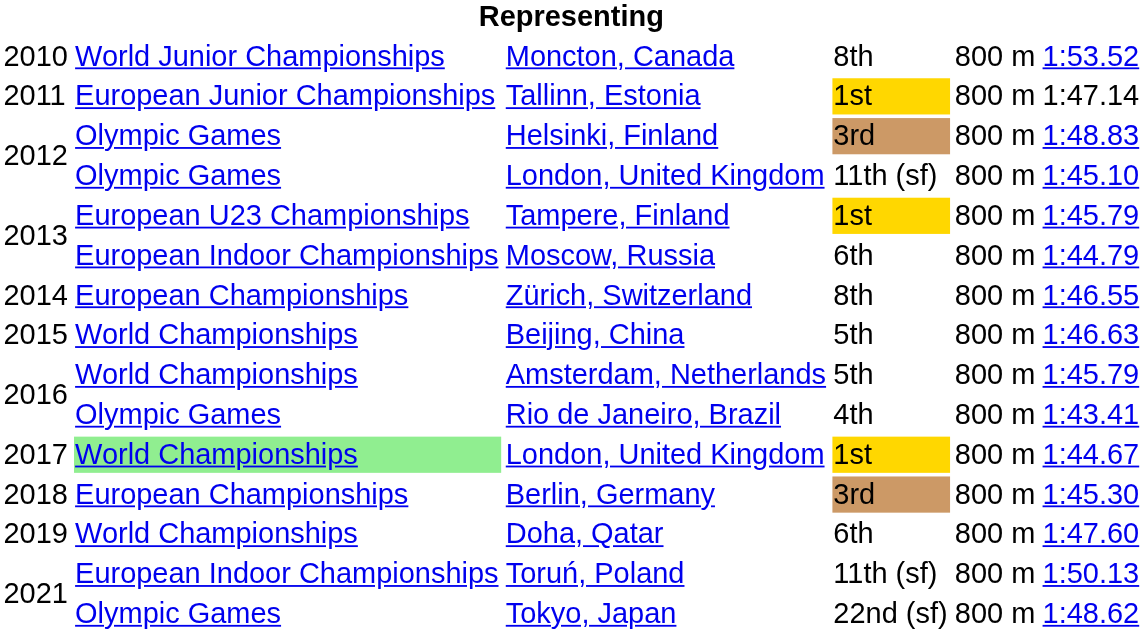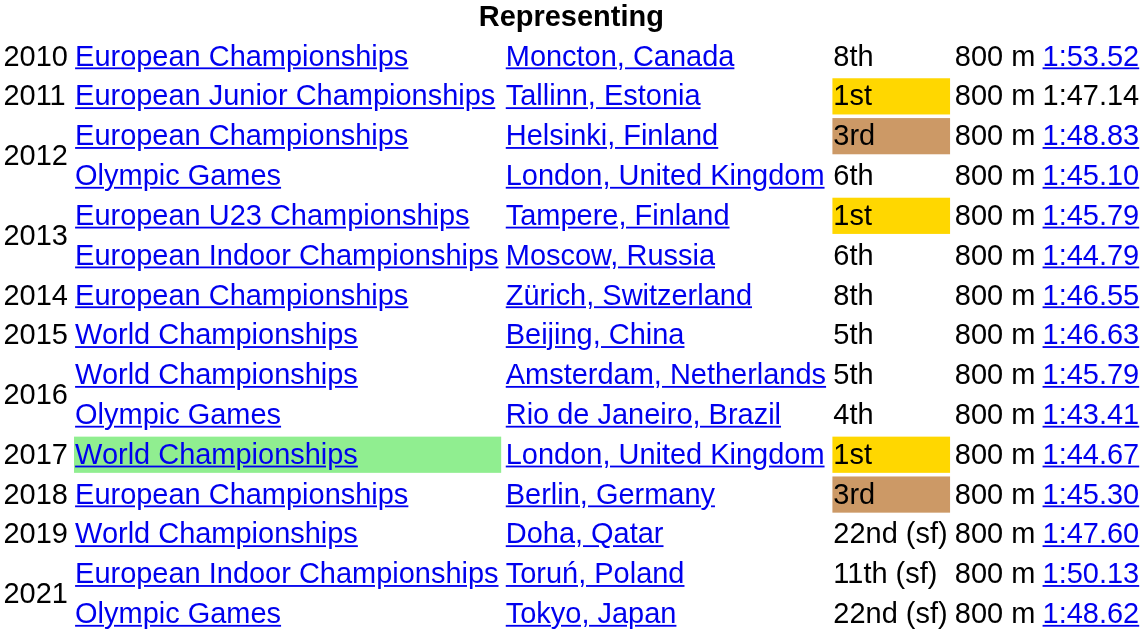 <table>
 <tr>
 <th colspan="6">Representing </th>
 </tr>
 <tr>
 <td>2010</td>
-<td><a href='#'>World Junior Championships</a></td>
+<td><a href='#'>European Championships</a></td>
 <td><a href='#'>Moncton, Canada</a></td>
 <td>8th</td>
 <td>800 m</td>
 <td><a href='#'>1:53.52</a></td>
 </tr>
 <tr>
 <td>2011</td>
 <td><a href='#'>European Junior Championships</a></td>
 <td><a href='#'>Tallinn, Estonia</a></td>
 <td bgcolor=gold>1st</td>
 <td>800 m</td>
 <td>1:47.14</td>
 </tr>
 <tr>
 <td rowspan=2>2012</td>
-<td><a href='#'>Olympic Games</a></td>
+<td><a href='#'>European Championships</a></td>
 <td><a href='#'>Helsinki, Finland</a></td>
 <td bgcolor=cc9966>3rd</td>
 <td>800 m</td>
 <td><a href='#'>1:48.83</a></td>
 </tr>
 <tr>
 <td><a href='#'>Olympic Games</a></td>
 <td><a href='#'>London, United Kingdom</a></td>
-<td>11th (sf)</td>
+<td>6th</td>
 <td>800 m</td>
 <td><a href='#'>1:45.10</a></td>
 </tr>
 <tr>
 <td rowspan=2>2013</td>
 <td><a href='#'>European U23 Championships</a></td>
 <td><a href='#'>Tampere, Finland</a></td>
 <td bgcolor=gold>1st</td>
 <td>800 m</td>
 <td><a href='#'>1:45.79</a></td>
 </tr>
 <tr>
 <td><a href='#'>European Indoor Championships</a></td>
 <td><a href='#'>Moscow, Russia</a></td>
 <td>6th</td>
 <td>800 m</td>
 <td><a href='#'>1:44.79</a></td>
 </tr>
 <tr>
 <td>2014</td>
 <td><a href='#'>European Championships</a></td>
 <td><a href='#'>Zürich, Switzerland</a></td>
 <td>8th</td>
 <td>800 m</td>
 <td><a href='#'>1:46.55</a></td>
 </tr>
 <tr>
 <td>2015</td>
 <td><a href='#'>World Championships</a></td>
 <td><a href='#'>Beijing, China</a></td>
 <td>5th</td>
 <td>800 m</td>
 <td><a href='#'>1:46.63</a></td>
 </tr>
 <tr>
 <td rowspan=2>2016</td>
 <td><a href='#'>World Championships</a></td>
 <td><a href='#'>Amsterdam, Netherlands</a></td>
 <td>5th</td>
 <td>800 m</td>
 <td><a href='#'>1:45.79</a></td>
 </tr>
 <tr>
 <td><a href='#'>Olympic Games</a></td>
 <td><a href='#'>Rio de Janeiro, Brazil</a></td>
 <td>4th</td>
 <td>800 m</td>
 <td><a href='#'>1:43.41</a></td>
 </tr>
 <tr>
 <td>2017</td>
 <td style="background: lightgreen;"><a href='#'>World Championships</a></td>
 <td><a href='#'>London, United Kingdom</a></td>
 <td bgcolor=gold>1st</td>
 <td>800 m</td>
 <td><a href='#'>1:44.67</a></td>
 </tr>
 <tr>
 <td>2018</td>
 <td><a href='#'>European Championships</a></td>
 <td><a href='#'>Berlin, Germany</a></td>
 <td bgcolor=cc9966>3rd</td>
 <td>800 m</td>
 <td><a href='#'>1:45.30</a></td>
 </tr>
 <tr>
 <td>2019</td>
 <td><a href='#'>World Championships</a></td>
 <td><a href='#'>Doha, Qatar</a></td>
-<td>6th</td>
+<td>22nd (sf)</td>
 <td>800 m</td>
 <td><a href='#'>1:47.60</a></td>
 </tr>
 <tr>
 <td rowspan=2>2021</td>
 <td><a href='#'>European Indoor Championships</a></td>
 <td><a href='#'>Toruń, Poland</a></td>
 <td>11th (sf)</td>
 <td>800 m</td>
 <td><a href='#'>1:50.13</a></td>
 </tr>
 <tr>
 <td><a href='#'>Olympic Games</a></td>
 <td><a href='#'>Tokyo, Japan</a></td>
 <td>22nd (sf)</td>
 <td>800 m</td>
 <td><a href='#'>1:48.62</a></td>
 </tr>
 </table>
